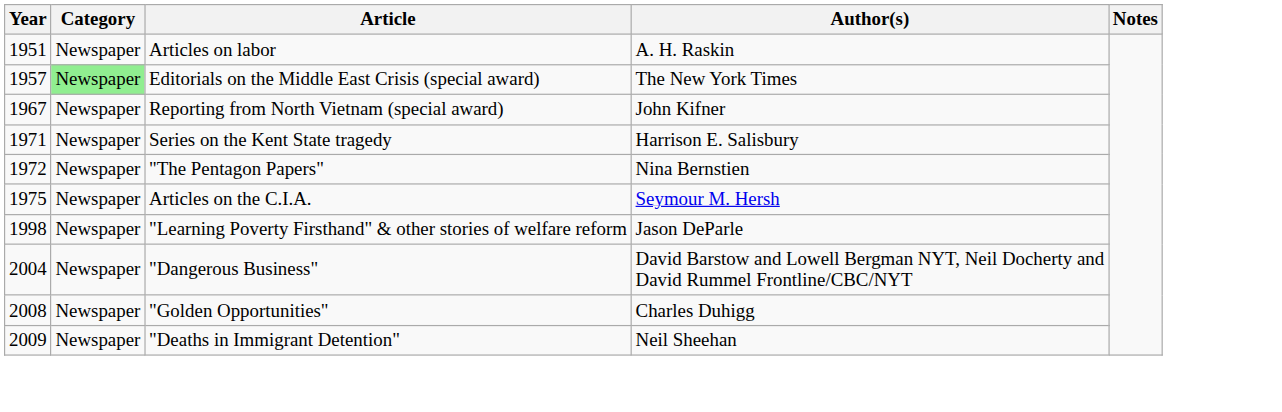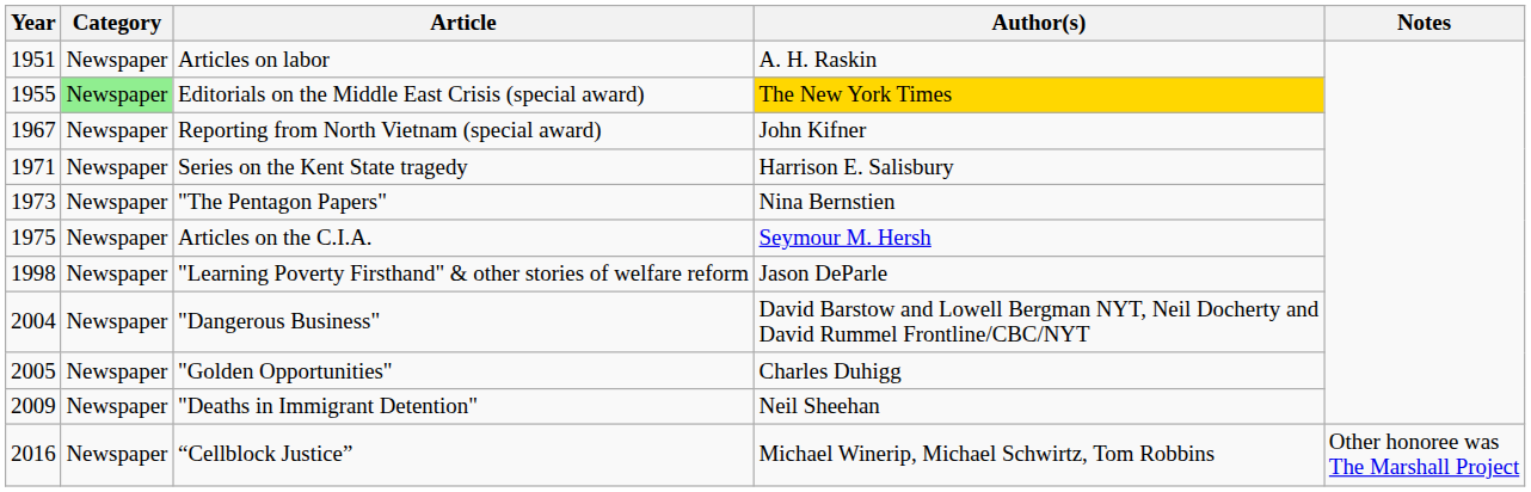 <table class="wikitable">
 <tr>
 <th>Year</th>
 <th>Category</th>
 <th>Article</th>
 <th>Author(s)</th>
 <th>Notes</th>
 </tr>
 <tr>
 <td>1951</td>
 <td>Newspaper</td>
 <td>Articles on labor</td>
 <td>A. H. Raskin</td>
 <td rowspan="10"></td>
 </tr>
 <tr>
-<td>1957</td>
+<td>1955</td>
 <td style="background: lightgreen;">Newspaper</td>
 <td>Editorials on the Middle East Crisis (special award)</td>
-<td>The New York Times</td>
+<td style="background: gold;">The New York Times</td>
 </tr>
 <tr>
 <td>1967</td>
 <td>Newspaper</td>
 <td>Reporting from North Vietnam (special award)</td>
 <td>John Kifner</td>
 </tr>
 <tr>
 <td>1971</td>
 <td>Newspaper</td>
 <td>Series on the Kent State tragedy</td>
 <td>Harrison E. Salisbury</td>
 </tr>
 <tr>
-<td>1972</td>
+<td>1973</td>
 <td>Newspaper</td>
 <td>"The Pentagon Papers"</td>
 <td>Nina Bernstien</td>
 </tr>
 <tr>
 <td>1975</td>
 <td>Newspaper</td>
 <td>Articles on the C.I.A.</td>
 <td><a href='#'>Seymour M. Hersh</a></td>
 </tr>
 <tr>
 <td>1998</td>
 <td>Newspaper</td>
 <td>"Learning Poverty Firsthand" & other stories of welfare reform</td>
 <td>Jason DeParle</td>
 </tr>
 <tr>
 <td>2004</td>
 <td>Newspaper</td>
 <td>"Dangerous Business"</td>
 <td>David Barstow and Lowell Bergman NYT, Neil Docherty and<br>David Rummel Frontline/CBC/NYT</td>
 </tr>
 <tr>
-<td>2008</td>
+<td>2005</td>
 <td>Newspaper</td>
 <td>"Golden Opportunities"</td>
 <td>Charles Duhigg</td>
 </tr>
 <tr>
 <td>2009</td>
 <td>Newspaper</td>
 <td>"Deaths in Immigrant Detention"</td>
 <td>Neil Sheehan</td>
 </tr>
+<tr>
+<td>2016</td>
+<td>Newspaper</td>
+<td>“Cellblock Justice”</td>
+<td>Michael Winerip, Michael Schwirtz, Tom Robbins</td>
+<td>Other honoree was<br><a href='#'>The Marshall Project</a></td>
+</tr>
 </table>
